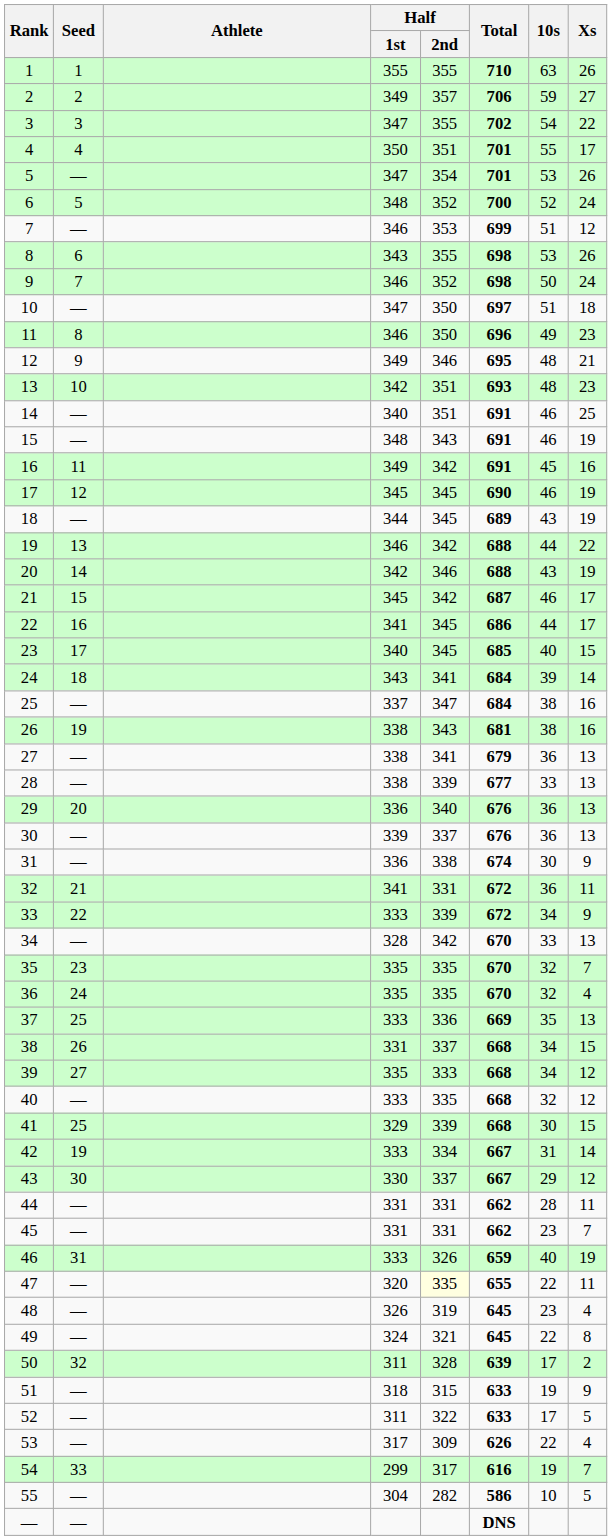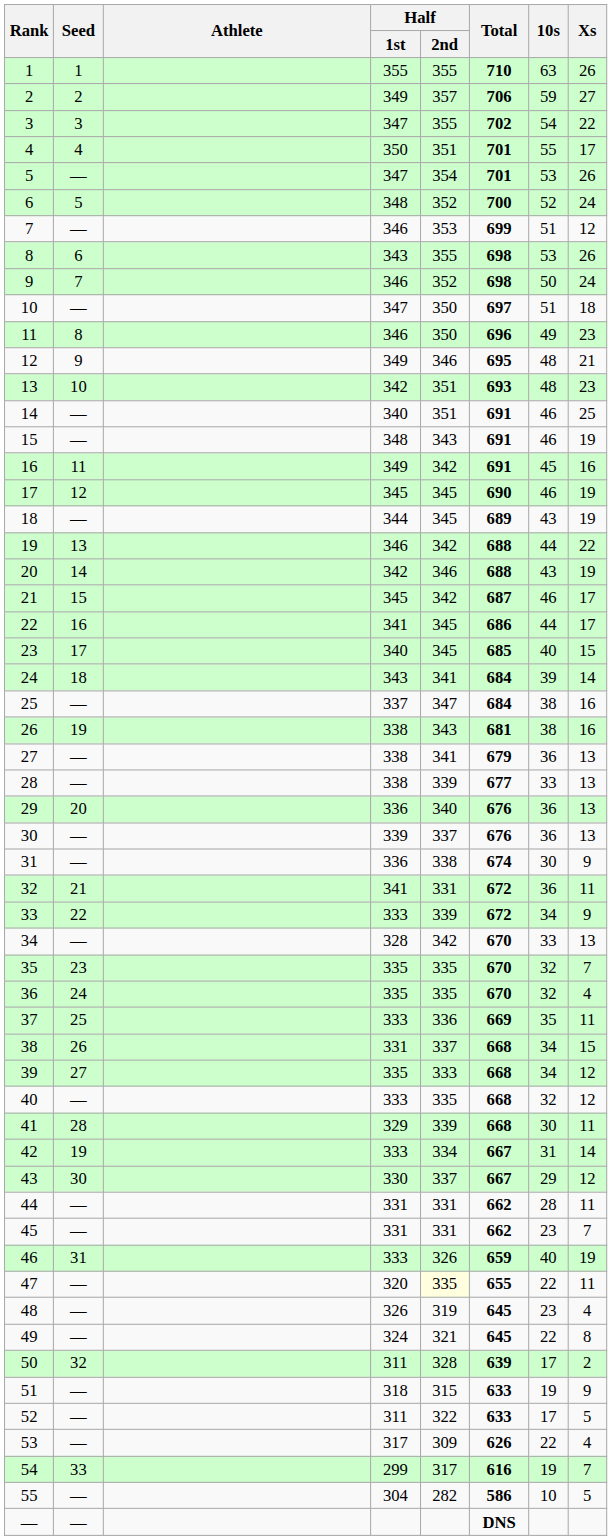 <table class="wikitable" style="text-align:center">
 <tr>
 <th rowspan=2 width=40>Rank</th>
 <th rowspan=2 width=40>Seed</th>
 <th rowspan=2 width=250>Athlete</th>
 <th colspan=2>Half</th>
 <th rowspan=2 width=50>Total</th>
 <th rowspan=2 width=30>10s</th>
 <th rowspan=2 width=30>Xs</th>
 </tr>
 <tr>
 <th width=40>1st</th>
 <th width=40>2nd</th>
 </tr>
 <tr bgcolor=ccffcc>
 <td>1</td>
 <td>1</td>
 <td align=left></td>
 <td>355</td>
 <td>355</td>
 <td><strong>710</strong></td>
 <td>63</td>
 <td>26</td>
 </tr>
 <tr bgcolor=ccffcc>
 <td>2</td>
 <td>2</td>
 <td align=left></td>
 <td>349</td>
 <td>357</td>
 <td><strong>706</strong></td>
 <td>59</td>
 <td>27</td>
 </tr>
 <tr bgcolor=ccffcc>
 <td>3</td>
 <td>3</td>
 <td align=left></td>
 <td>347</td>
 <td>355</td>
 <td><strong>702</strong></td>
 <td>54</td>
 <td>22</td>
 </tr>
 <tr bgcolor=ccffcc>
 <td>4</td>
 <td>4</td>
 <td align=left></td>
 <td>350</td>
 <td>351</td>
 <td><strong>701</strong></td>
 <td>55</td>
 <td>17</td>
 </tr>
 <tr bgcolor=ccffcc>
 <td>5 </td>
 <td>—</td>
 <td align=left></td>
 <td>347</td>
 <td>354</td>
 <td><strong>701</strong></td>
 <td>53</td>
 <td>26</td>
 </tr>
 <tr bgcolor=ccffcc>
 <td>6</td>
 <td>5</td>
 <td align=left></td>
 <td>348</td>
 <td>352</td>
 <td><strong>700</strong></td>
 <td>52</td>
 <td>24</td>
 </tr>
 <tr>
 <td>7</td>
 <td>—</td>
 <td align=left></td>
 <td>346</td>
 <td>353</td>
 <td><strong>699</strong></td>
 <td>51</td>
 <td>12</td>
 </tr>
 <tr bgcolor=ccffcc>
 <td>8</td>
 <td>6</td>
 <td align=left></td>
 <td>343</td>
 <td>355</td>
 <td><strong>698</strong></td>
 <td>53</td>
 <td>26</td>
 </tr>
 <tr bgcolor=ccffcc>
 <td>9</td>
 <td>7</td>
 <td align=left></td>
 <td>346</td>
 <td>352</td>
 <td><strong>698</strong></td>
 <td>50</td>
 <td>24</td>
 </tr>
 <tr>
 <td>10</td>
 <td>—</td>
 <td align=left></td>
 <td>347</td>
 <td>350</td>
 <td><strong>697</strong></td>
 <td>51</td>
 <td>18</td>
 </tr>
 <tr bgcolor=ccffcc>
 <td>11</td>
 <td>8</td>
 <td align=left></td>
 <td>346</td>
 <td>350</td>
 <td><strong>696</strong></td>
 <td>49</td>
 <td>23</td>
 </tr>
 <tr>
 <td>12 </td>
 <td>9</td>
 <td align=left></td>
 <td>349</td>
 <td>346</td>
 <td><strong>695</strong></td>
 <td>48</td>
 <td>21</td>
 </tr>
 <tr bgcolor=ccffcc>
 <td>13</td>
 <td>10</td>
 <td align=left></td>
 <td>342</td>
 <td>351</td>
 <td><strong>693</strong></td>
 <td>48</td>
 <td>23</td>
 </tr>
 <tr>
 <td>14</td>
 <td>—</td>
 <td align=left></td>
 <td>340</td>
 <td>351</td>
 <td><strong>691</strong></td>
 <td>46</td>
 <td>25</td>
 </tr>
 <tr>
 <td>15</td>
 <td>—</td>
 <td align=left></td>
 <td>348</td>
 <td>343</td>
 <td><strong>691</strong></td>
 <td>46</td>
 <td>19</td>
 </tr>
 <tr bgcolor=ccffcc>
 <td>16</td>
 <td>11</td>
 <td align=left></td>
 <td>349</td>
 <td>342</td>
 <td><strong>691</strong></td>
 <td>45</td>
 <td>16</td>
 </tr>
 <tr bgcolor=ccffcc>
 <td>17</td>
 <td>12</td>
 <td align=left></td>
 <td>345</td>
 <td>345</td>
 <td><strong>690</strong></td>
 <td>46</td>
 <td>19</td>
 </tr>
 <tr>
 <td>18</td>
 <td>—</td>
 <td align=left></td>
 <td>344</td>
 <td>345</td>
 <td><strong>689</strong></td>
 <td>43</td>
 <td>19</td>
 </tr>
 <tr bgcolor=ccffcc>
 <td>19</td>
 <td>13</td>
 <td align=left></td>
 <td>346</td>
 <td>342</td>
 <td><strong>688</strong></td>
 <td>44</td>
 <td>22</td>
 </tr>
 <tr bgcolor=ccffcc>
 <td>20</td>
 <td>14</td>
 <td align=left></td>
 <td>342</td>
 <td>346</td>
 <td><strong>688</strong></td>
 <td>43</td>
 <td>19</td>
 </tr>
 <tr bgcolor=ccffcc>
 <td>21</td>
 <td>15</td>
 <td align=left></td>
 <td>345</td>
 <td>342</td>
 <td><strong>687</strong></td>
 <td>46</td>
 <td>17</td>
 </tr>
 <tr bgcolor=ccffcc>
 <td>22</td>
 <td>16</td>
 <td align=left></td>
 <td>341</td>
 <td>345</td>
 <td><strong>686</strong></td>
 <td>44</td>
 <td>17</td>
 </tr>
 <tr bgcolor=ccffcc>
 <td>23</td>
 <td>17</td>
 <td align=left></td>
 <td>340</td>
 <td>345</td>
 <td><strong>685</strong></td>
 <td>40</td>
 <td>15</td>
 </tr>
 <tr bgcolor=ccffcc>
 <td>24</td>
 <td>18</td>
 <td align=left></td>
 <td>343</td>
 <td>341</td>
 <td><strong>684</strong></td>
 <td>39</td>
 <td>14</td>
 </tr>
 <tr>
 <td>25</td>
 <td>—</td>
 <td align=left></td>
 <td>337</td>
 <td>347</td>
 <td><strong>684</strong></td>
 <td>38</td>
 <td>16</td>
 </tr>
 <tr bgcolor=ccffcc>
 <td>26</td>
 <td>19</td>
 <td align=left></td>
 <td>338</td>
 <td>343</td>
 <td><strong>681</strong></td>
 <td>38</td>
 <td>16</td>
 </tr>
 <tr>
 <td>27</td>
 <td>—</td>
 <td align=left></td>
 <td>338</td>
 <td>341</td>
 <td><strong>679</strong></td>
 <td>36</td>
 <td>13</td>
 </tr>
 <tr>
 <td>28</td>
 <td>—</td>
 <td align=left></td>
 <td>338</td>
 <td>339</td>
 <td><strong>677</strong></td>
 <td>33</td>
 <td>13</td>
 </tr>
 <tr bgcolor=ccffcc>
 <td>29</td>
 <td>20</td>
 <td align=left></td>
 <td>336</td>
 <td>340</td>
 <td><strong>676</strong></td>
 <td>36</td>
 <td>13</td>
 </tr>
 <tr>
 <td>30</td>
 <td>—</td>
 <td align=left></td>
 <td>339</td>
 <td>337</td>
 <td><strong>676</strong></td>
 <td>36</td>
 <td>13</td>
 </tr>
 <tr>
 <td>31</td>
 <td>—</td>
 <td align=left></td>
 <td>336</td>
 <td>338</td>
 <td><strong>674</strong></td>
 <td>30</td>
 <td>9</td>
 </tr>
 <tr bgcolor=ccffcc>
 <td>32</td>
 <td>21</td>
 <td align=left></td>
 <td>341</td>
 <td>331</td>
 <td><strong>672</strong></td>
 <td>36</td>
 <td>11</td>
 </tr>
 <tr bgcolor=ccffcc>
 <td>33</td>
 <td>22</td>
 <td align=left></td>
 <td>333</td>
 <td>339</td>
 <td><strong>672</strong></td>
 <td>34</td>
 <td>9</td>
 </tr>
 <tr>
 <td>34</td>
 <td>—</td>
 <td align=left></td>
 <td>328</td>
 <td>342</td>
 <td><strong>670</strong></td>
 <td>33</td>
 <td>13</td>
 </tr>
 <tr bgcolor=ccffcc>
 <td>35</td>
 <td>23</td>
 <td align=left></td>
 <td>335</td>
 <td>335</td>
 <td><strong>670</strong></td>
 <td>32</td>
 <td>7</td>
 </tr>
 <tr bgcolor=ccffcc>
 <td>36</td>
 <td>24</td>
 <td align=left></td>
 <td>335</td>
 <td>335</td>
 <td><strong>670</strong></td>
 <td>32</td>
 <td>4</td>
 </tr>
 <tr bgcolor=ccffcc>
 <td>37</td>
 <td>25</td>
 <td align=left></td>
 <td>333</td>
 <td>336</td>
 <td><strong>669</strong></td>
 <td>35</td>
-<td>13</td>
+<td>11</td>
 </tr>
 <tr bgcolor=ccffcc>
 <td>38</td>
 <td>26</td>
 <td align=left></td>
 <td>331</td>
 <td>337</td>
 <td><strong>668</strong></td>
 <td>34</td>
 <td>15</td>
 </tr>
 <tr bgcolor=ccffcc>
 <td>39</td>
 <td>27</td>
 <td align=left></td>
 <td>335</td>
 <td>333</td>
 <td><strong>668</strong></td>
 <td>34</td>
 <td>12</td>
 </tr>
 <tr>
 <td>40</td>
 <td>—</td>
 <td align=left></td>
 <td>333</td>
 <td>335</td>
 <td><strong>668</strong></td>
 <td>32</td>
 <td>12</td>
 </tr>
 <tr bgcolor=ccffcc>
 <td>41</td>
-<td>25</td>
+<td>28</td>
 <td align=left></td>
 <td>329</td>
 <td>339</td>
 <td><strong>668</strong></td>
 <td>30</td>
-<td>15</td>
+<td>11</td>
 </tr>
 <tr bgcolor=ccffcc>
 <td>42</td>
 <td>19</td>
 <td align=left></td>
 <td>333</td>
 <td>334</td>
 <td><strong>667</strong></td>
 <td>31</td>
 <td>14</td>
 </tr>
 <tr bgcolor=ccffcc>
 <td>43</td>
 <td>30</td>
 <td align=left></td>
 <td>330</td>
 <td>337</td>
 <td><strong>667</strong></td>
 <td>29</td>
 <td>12</td>
 </tr>
 <tr>
 <td>44</td>
 <td>—</td>
 <td align=left></td>
 <td>331</td>
 <td>331</td>
 <td><strong>662</strong></td>
 <td>28</td>
 <td>11</td>
 </tr>
 <tr>
 <td>45</td>
 <td>—</td>
 <td align=left></td>
 <td>331</td>
 <td>331</td>
 <td><strong>662</strong></td>
 <td>23</td>
 <td>7</td>
 </tr>
 <tr bgcolor=ccffcc>
 <td>46</td>
 <td>31</td>
 <td align=left></td>
 <td>333</td>
 <td>326</td>
 <td><strong>659</strong></td>
 <td>40</td>
 <td>19</td>
 </tr>
 <tr>
 <td>47</td>
 <td>—</td>
 <td align=left></td>
 <td>320</td>
 <td style="background: lightyellow;">335</td>
 <td><strong>655</strong></td>
 <td>22</td>
 <td>11</td>
 </tr>
 <tr>
 <td>48</td>
 <td>—</td>
 <td align=left></td>
 <td>326</td>
 <td>319</td>
 <td><strong>645</strong></td>
 <td>23</td>
 <td>4</td>
 </tr>
 <tr>
 <td>49</td>
 <td>—</td>
 <td align=left></td>
 <td>324</td>
 <td>321</td>
 <td><strong>645</strong></td>
 <td>22</td>
 <td>8</td>
 </tr>
 <tr bgcolor=ccffcc>
 <td>50</td>
 <td>32</td>
 <td align=left></td>
 <td>311</td>
 <td>328</td>
 <td><strong>639</strong></td>
 <td>17</td>
 <td>2</td>
 </tr>
 <tr>
 <td>51</td>
 <td>—</td>
 <td align=left></td>
 <td>318</td>
 <td>315</td>
 <td><strong>633</strong></td>
 <td>19</td>
 <td>9</td>
 </tr>
 <tr>
 <td>52</td>
 <td>—</td>
 <td align=left></td>
 <td>311</td>
 <td>322</td>
 <td><strong>633</strong></td>
 <td>17</td>
 <td>5</td>
 </tr>
 <tr>
 <td>53</td>
 <td>—</td>
 <td align=left></td>
 <td>317</td>
 <td>309</td>
 <td><strong>626</strong></td>
 <td>22</td>
 <td>4</td>
 </tr>
 <tr bgcolor=ccffcc>
 <td>54</td>
 <td>33</td>
 <td align=left></td>
 <td>299</td>
 <td>317</td>
 <td><strong>616</strong></td>
 <td>19</td>
 <td>7</td>
 </tr>
 <tr>
 <td>55</td>
 <td>—</td>
 <td align=left></td>
 <td>304</td>
 <td>282</td>
 <td><strong>586</strong></td>
 <td>10</td>
 <td>5</td>
 </tr>
 <tr>
 <td>—</td>
 <td>—</td>
 <td align=left></td>
 <td></td>
 <td></td>
 <td><strong>DNS</strong></td>
 <td></td>
 <td></td>
 </tr>
 </table>
